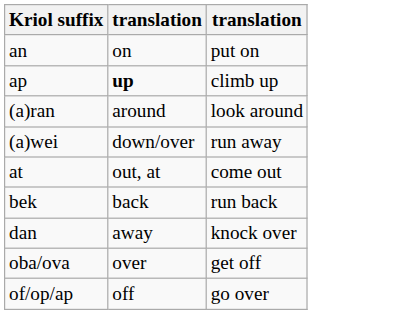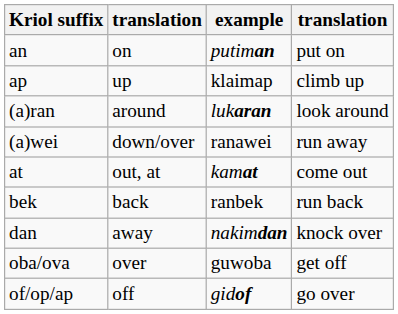 <table class="wikitable">
 <tr>
 <th>Kriol suffix</th>
 <th>translation</th>
+<th>example</th>
 <th>translation</th>
 </tr>
 <tr>
 <td>an</td>
 <td>on</td>
+<td><em>putim<strong>an<strong><em></td>
 <td>put on</td>
 </tr>
 <tr>
 <td>ap</td>
-<td><strong>up</strong></td>
+<td>up</td>
+<td></em>klaim</strong>ap</em></strong></td>
 <td>climb up</td>
 </tr>
 <tr>
 <td>(a)ran</td>
 <td>around</td>
+<td><em>luk<strong>aran<strong><em></td>
 <td>look around</td>
 </tr>
 <tr>
 <td>(a)wei</td>
 <td>down/over</td>
+<td></em>ran</strong>awei</em></strong></td>
 <td>run away</td>
 </tr>
 <tr>
 <td>at</td>
 <td>out, at</td>
+<td><em>kam<strong>at<strong><em></td>
 <td>come out</td>
 </tr>
 <tr>
 <td>bek</td>
 <td>back</td>
+<td></em>ran</strong>bek</em></strong></td>
 <td>run back</td>
 </tr>
 <tr>
 <td>dan</td>
 <td>away</td>
+<td><em>nakim<strong>dan<strong><em></td>
 <td>knock over</td>
 </tr>
 <tr>
 <td>oba/ova</td>
 <td>over</td>
+<td></em>guw</strong>oba</em></strong></td>
 <td>get off</td>
 </tr>
 <tr>
 <td>of/op/ap</td>
 <td>off</td>
+<td><em>gid<strong>of<strong><em></td>
 <td>go over</td>
 </tr>
 </table>
